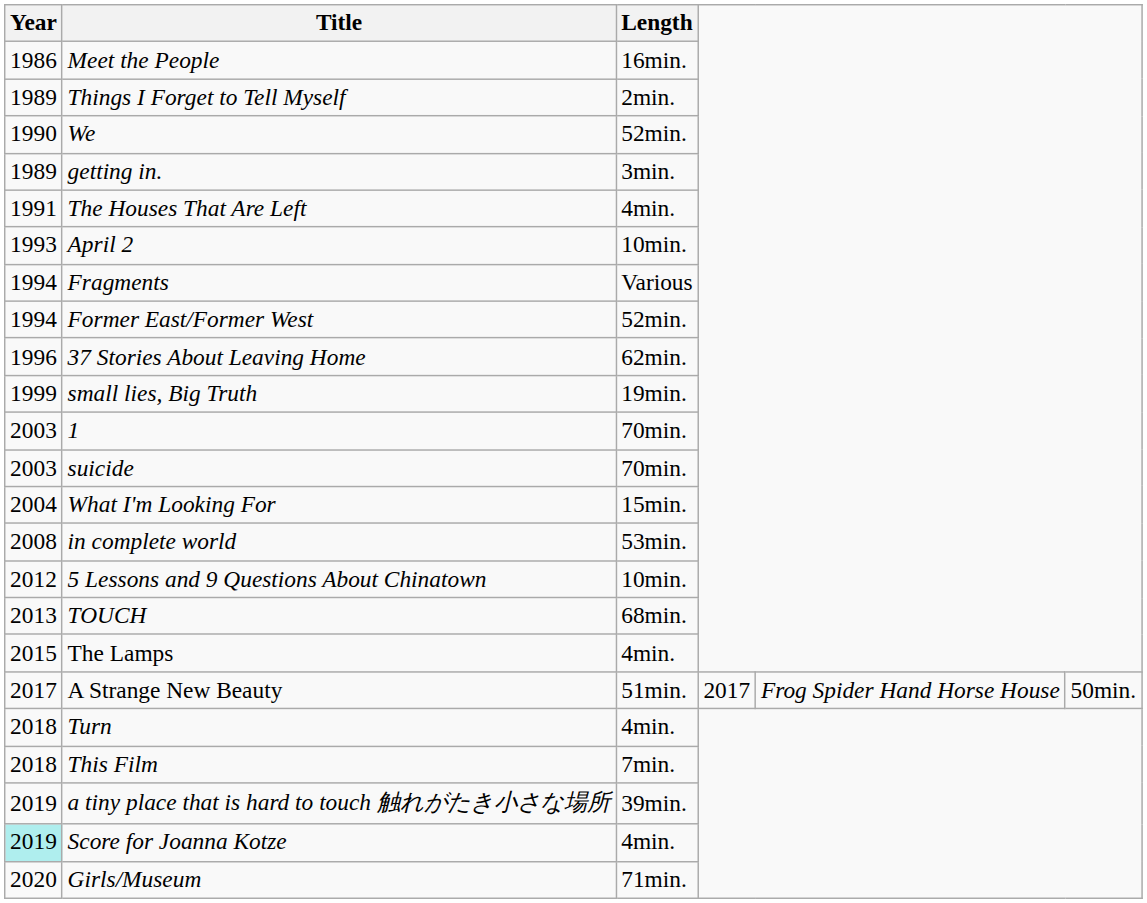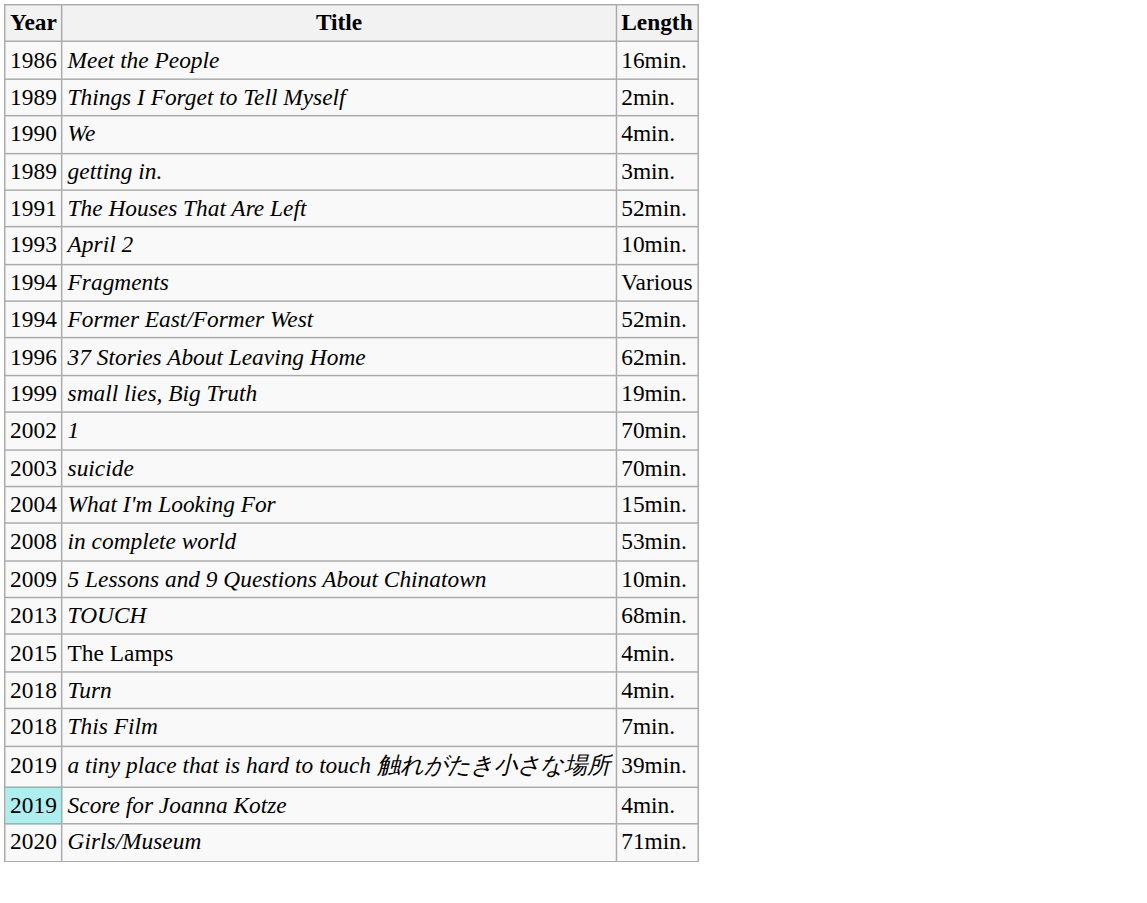 <table class="wikitable">
 <tr>
 <th>Year</th>
 <th>Title</th>
 <th>Length</th>
 </tr>
 <tr>
 <td>1986</td>
 <td><em>Meet the People</em></td>
 <td>16min.</td>
 </tr>
 <tr>
 <td>1989</td>
 <td><em>Things I Forget to Tell Myself</em></td>
 <td>2min.</td>
 </tr>
 <tr>
 <td>1990</td>
 <td><em>We</em></td>
-<td>52min.</td>
+<td>4min.</td>
 </tr>
 <tr>
 <td>1989</td>
 <td><em>getting in.</em></td>
 <td>3min.</td>
 </tr>
 <tr>
 <td>1991</td>
 <td><em>The Houses That Are Left</em></td>
-<td>4min.</td>
+<td>52min.</td>
 </tr>
 <tr>
 <td>1993</td>
 <td><em>April 2</em></td>
 <td>10min.</td>
 </tr>
 <tr>
 <td>1994</td>
 <td><em>Fragments</em></td>
 <td>Various</td>
 </tr>
 <tr>
 <td>1994</td>
 <td><em>Former East/Former West</em></td>
 <td>52min.</td>
 </tr>
 <tr>
 <td>1996</td>
 <td><em>37 Stories About Leaving Home</em></td>
 <td>62min.</td>
 </tr>
 <tr>
 <td>1999</td>
 <td><em>small lies, Big Truth</em></td>
 <td>19min.</td>
 </tr>
 <tr>
-<td>2003</td>
+<td>2002</td>
 <td><em>1</em></td>
 <td>70min.</td>
 </tr>
 <tr>
 <td>2003</td>
 <td><em>suicide</em></td>
 <td>70min.</td>
 </tr>
 <tr>
 <td>2004</td>
 <td><em>What I'm Looking For</em></td>
 <td>15min.</td>
 </tr>
 <tr>
 <td>2008</td>
 <td><em>in complete world</em></td>
 <td>53min.</td>
 </tr>
 <tr>
-<td>2012</td>
+<td>2009</td>
 <td><em>5 Lessons and 9 Questions About Chinatown</em></td>
 <td>10min.</td>
 </tr>
 <tr>
 <td>2013</td>
 <td><em>TOUCH</em></td>
 <td>68min.</td>
 </tr>
 <tr>
 <td>2015</td>
 <td>The Lamps</td>
 <td>4min.</td>
-</tr>
-<tr>
-<td>2017</td>
-<td>A Strange New Beauty</td>
-<td>51min.</td>
-<td>2017</td>
-<td><em>Frog Spider Hand Horse House</em></td>
-<td>50min.</td>
 </tr>
 <tr>
 <td>2018</td>
 <td><em>Turn</em></td>
 <td>4min.</td>
 </tr>
 <tr>
 <td>2018</td>
 <td><em>This Film</em></td>
 <td>7min.</td>
 </tr>
 <tr>
 <td>2019</td>
 <td><em>a tiny place that is hard to touch 触れがたき小さな場所</em></td>
 <td>39min.</td>
 </tr>
 <tr>
 <td style="background: paleturquoise;">2019</td>
 <td><em>Score for Joanna Kotze</em></td>
 <td>4min.</td>
 </tr>
 <tr>
 <td>2020</td>
 <td><em>Girls/Museum</em></td>
 <td>71min.</td>
 </tr>
 </table>
